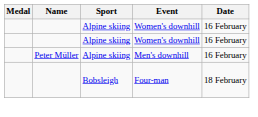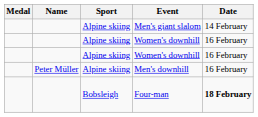 <table class="wikitable sortable" style="font-size:90%">
 <tr>
 <th>Medal</th>
 <th>Name</th>
 <th>Sport</th>
 <th>Event</th>
 <th>Date</th>
+</tr>
+<tr>
+<td></td>
+<td></td>
+<td><a href='#'>Alpine skiing</a></td>
+<td><a href='#'>Men's giant slalom</a></td>
+<td>14 February</td>
 </tr>
 <tr>
 <td></td>
 <td></td>
 <td><a href='#'>Alpine skiing</a></td>
 <td><a href='#'>Women's downhill</a></td>
 <td>16 February</td>
 </tr>
 <tr>
 <td></td>
 <td></td>
 <td><a href='#'>Alpine skiing</a></td>
 <td><a href='#'>Women's downhill</a></td>
 <td>16 February</td>
 </tr>
 <tr>
 <td></td>
 <td><a href='#'>Peter Müller</a></td>
 <td><a href='#'>Alpine skiing</a></td>
 <td><a href='#'>Men's downhill</a></td>
 <td>16 February</td>
 </tr>
 <tr>
 <td></td>
 <td> <br>  <br>  <br> </td>
 <td><a href='#'>Bobsleigh</a></td>
 <td><a href='#'>Four-man</a></td>
-<td>18 February</td>
+<td><strong>18 February</strong></td>
 </tr>
 </table>
